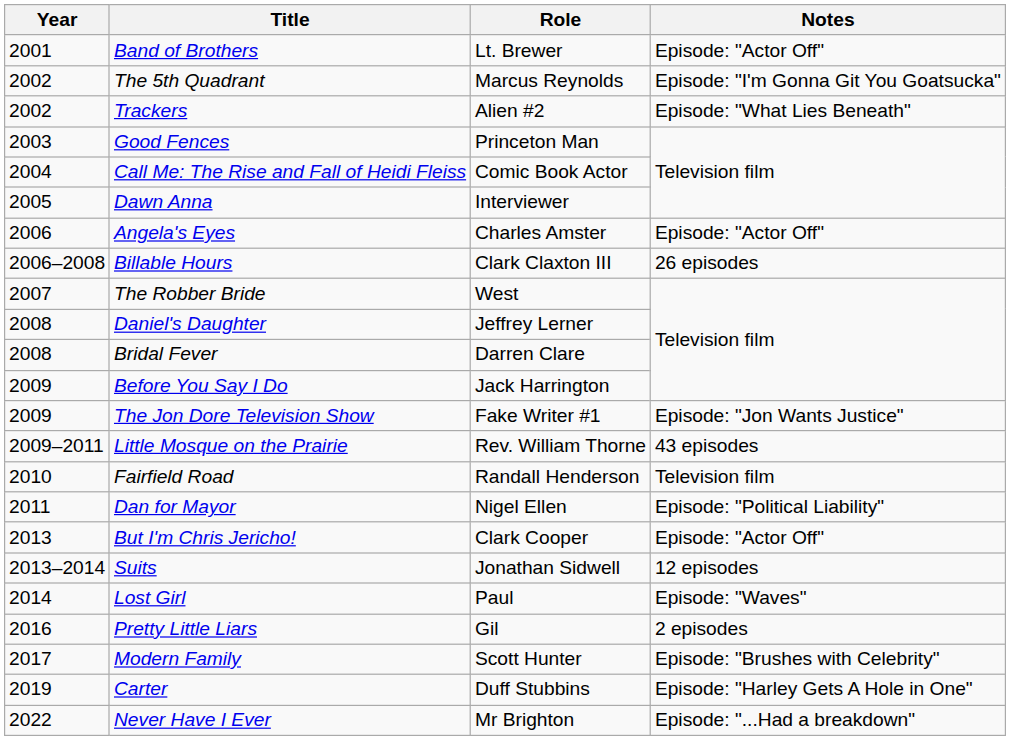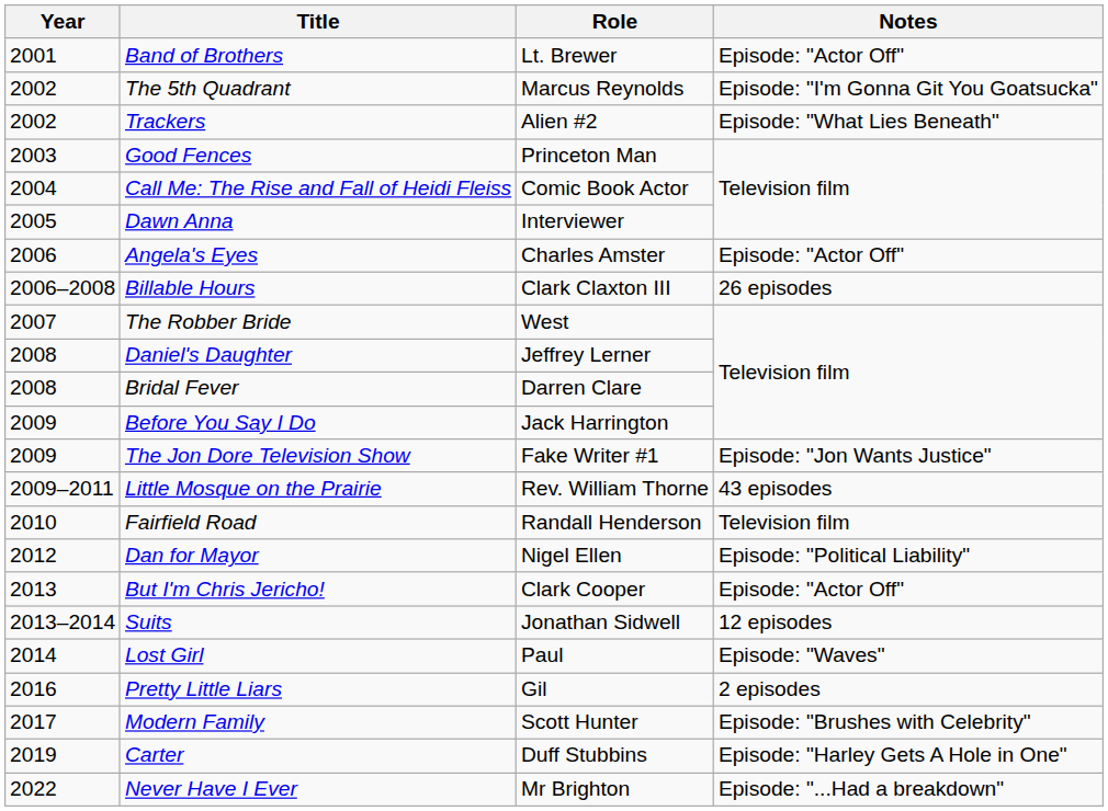 <table class="wikitable sortable">
 <tr>
 <th>Year</th>
 <th>Title</th>
 <th>Role</th>
 <th class="unsortable">Notes</th>
 </tr>
 <tr>
 <td>2001</td>
 <td><a href='#'><em>Band of Brothers</em></a></td>
 <td>Lt. Brewer</td>
 <td>Episode: "Actor Off"</td>
 </tr>
 <tr>
 <td>2002</td>
 <td data-sort-value="5th Quadrant, The"><em>The 5th Quadrant</em></td>
 <td>Marcus Reynolds</td>
 <td>Episode: "I'm Gonna Git You Goatsucka"</td>
 </tr>
 <tr>
 <td>2002</td>
 <td><a href='#'><em>Trackers</em></a></td>
 <td>Alien #2</td>
 <td>Episode: "What Lies Beneath"</td>
 </tr>
 <tr>
 <td>2003</td>
 <td><em><a href='#'>Good Fences</a></em></td>
 <td>Princeton Man</td>
 <td rowspan="3">Television film</td>
 </tr>
 <tr>
 <td>2004</td>
 <td><em><a href='#'>Call Me: The Rise and Fall of Heidi Fleiss</a></em></td>
 <td>Comic Book Actor</td>
 </tr>
 <tr>
 <td>2005</td>
 <td><em><a href='#'>Dawn Anna</a></em></td>
 <td>Interviewer</td>
 </tr>
 <tr>
 <td>2006</td>
 <td><em><a href='#'>Angela's Eyes</a></em></td>
 <td>Charles Amster</td>
 <td>Episode: "Actor Off"</td>
 </tr>
 <tr>
 <td>2006–2008</td>
 <td><em><a href='#'>Billable Hours</a></em></td>
 <td>Clark Claxton III</td>
 <td>26 episodes</td>
 </tr>
 <tr>
 <td>2007</td>
 <td data-sort-value="Robber Bride, The"><em>The Robber Bride</em></td>
 <td>West</td>
 <td rowspan="4">Television film</td>
 </tr>
 <tr>
 <td>2008</td>
 <td><em><a href='#'>Daniel's Daughter</a></em></td>
 <td>Jeffrey Lerner</td>
 </tr>
 <tr>
 <td>2008</td>
 <td><em>Bridal Fever</em></td>
 <td>Darren Clare</td>
 </tr>
 <tr>
 <td>2009</td>
 <td><em><a href='#'>Before You Say I Do</a></em></td>
 <td>Jack Harrington</td>
 </tr>
 <tr>
 <td>2009</td>
 <td data-sort-value="Jon Dore Television Show, The"><em><a href='#'>The Jon Dore Television Show</a></em></td>
 <td>Fake Writer #1</td>
 <td>Episode: "Jon Wants Justice"</td>
 </tr>
 <tr>
 <td>2009–2011</td>
 <td><em><a href='#'>Little Mosque on the Prairie</a></em></td>
 <td>Rev. William Thorne</td>
 <td>43 episodes</td>
 </tr>
 <tr>
 <td>2010</td>
 <td><em>Fairfield Road</em></td>
 <td>Randall Henderson</td>
 <td>Television film</td>
 </tr>
 <tr>
-<td>2011</td>
+<td>2012</td>
 <td><em><a href='#'>Dan for Mayor</a></em></td>
 <td>Nigel Ellen</td>
 <td>Episode: "Political Liability"</td>
 </tr>
 <tr>
 <td>2013</td>
 <td><em><a href='#'>But I'm Chris Jericho!</a></em></td>
 <td>Clark Cooper</td>
 <td>Episode: "Actor Off"</td>
 </tr>
 <tr>
 <td>2013–2014</td>
 <td><a href='#'><em>Suits</em></a></td>
 <td>Jonathan Sidwell</td>
 <td>12 episodes</td>
 </tr>
 <tr>
 <td>2014</td>
 <td><em><a href='#'>Lost Girl</a></em></td>
 <td>Paul</td>
 <td>Episode: "Waves"</td>
 </tr>
 <tr>
 <td>2016</td>
 <td><em><a href='#'>Pretty Little Liars</a></em></td>
 <td>Gil</td>
 <td>2 episodes</td>
 </tr>
 <tr>
 <td>2017</td>
 <td><em><a href='#'>Modern Family</a></em></td>
 <td>Scott Hunter</td>
 <td>Episode: "Brushes with Celebrity"</td>
 </tr>
 <tr>
 <td>2019</td>
 <td><a href='#'><em>Carter</em></a></td>
 <td>Duff Stubbins</td>
 <td>Episode: "Harley Gets A Hole in One"</td>
 </tr>
 <tr>
 <td>2022</td>
 <td><em><a href='#'>Never Have I Ever</a></em></td>
 <td>Mr Brighton</td>
 <td>Episode: "...Had a breakdown"</td>
 </tr>
 </table>
